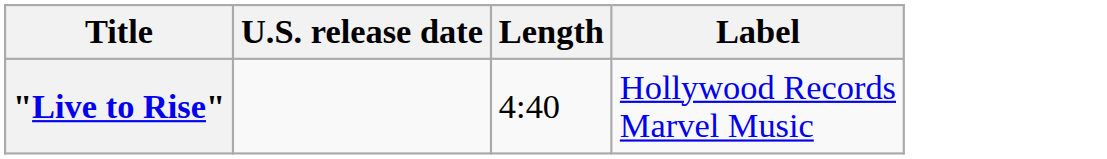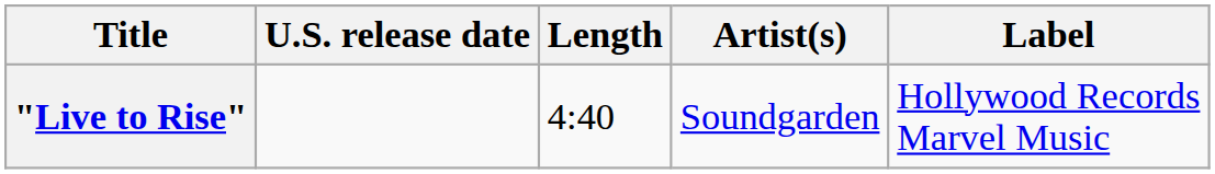 <table class="wikitable plainrowheaders defaultcenter col2left col3left">
 <tr>
 <th scope="col">Title</th>
 <th scope="col">U.S. release date</th>
 <th scope="col">Length</th>
+<th scope="col">Artist(s)</th>
 <th scope="col">Label</th>
 </tr>
 <tr>
 <th scope="row">"<a href='#'>Live to Rise</a>"</th>
 <td></td>
 <td>4:40</td>
+<td><a href='#'>Soundgarden</a></td>
 <td><a href='#'>Hollywood Records</a><br><a href='#'>Marvel Music</a></td>
 </tr>
 </table>
